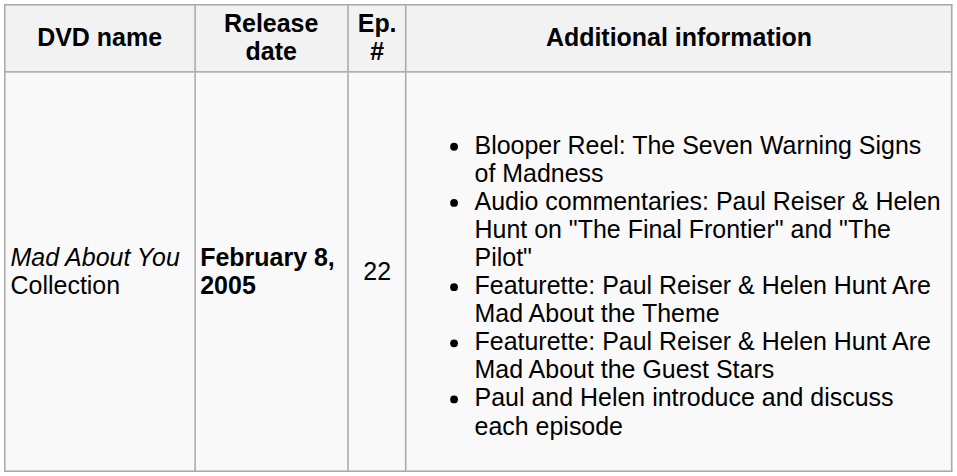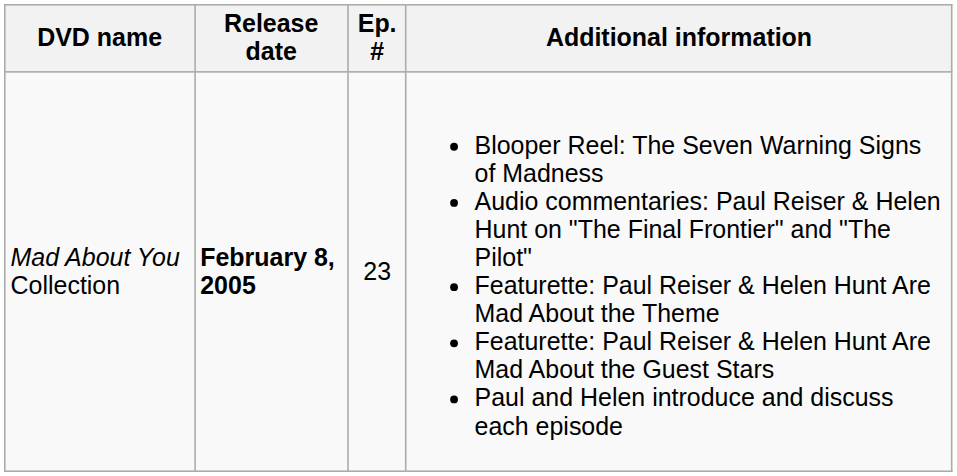 <table class="wikitable">
 <tr>
 <th>DVD name</th>
 <th>Release date</th>
 <th>Ep. #</th>
 <th>Additional information</th>
 </tr>
 <tr>
 <td><em>Mad About You</em> Collection</td>
 <td><strong>February 8, 2005</strong></td>
-<td style="text-align:center;">22</td>
+<td style="text-align:center;">23</td>
 <td><br><ul><li>Blooper Reel: The Seven Warning Signs of Madness</li><li>Audio commentaries: Paul Reiser & Helen Hunt on "The Final Frontier" and "The Pilot"</li><li>Featurette: Paul Reiser & Helen Hunt Are Mad About the Theme</li><li>Featurette: Paul Reiser & Helen Hunt Are Mad About the Guest Stars</li><li>Paul and Helen introduce and discuss each episode</li></ul></td>
 </tr>
 </table>
